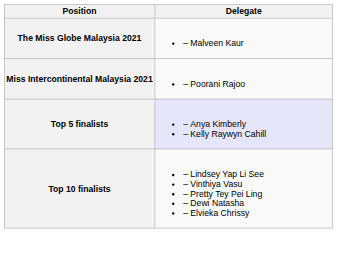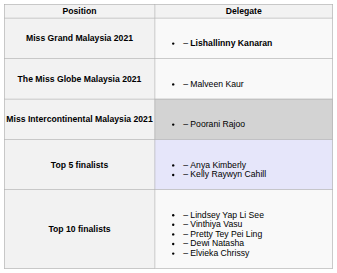 <table class="wikitable" style="font-size: 90%";>
 <tr>
 <th>Position</th>
 <th width=290>Delegate</th>
+</tr>
+<tr>
+<th>Miss Grand Malaysia 2021</th>
+<td><br><ul><li><strong></strong> – <strong>Lishallinny Kanaran</strong></li></ul></td>
 </tr>
 <tr>
 <th>The Miss Globe Malaysia 2021</th>
 <td><br><ul><li><strong></strong> – Malveen Kaur</li></ul></td>
 </tr>
 <tr>
 <th>Miss Intercontinental Malaysia 2021</th>
-<td><br><ul><li><strong></strong> – Poorani Rajoo</li></ul></td>
+<td style="background: lightgrey;"><br><ul><li><strong></strong> – Poorani Rajoo</li></ul></td>
 </tr>
 <tr>
 <th>Top 5 finalists</th>
 <td style="background: lavender;"><br><ul><li><strong></strong> – Anya Kimberly</li><li><strong></strong> – Kelly Raywyn Cahill</li></ul></td>
 </tr>
 <tr>
 <th>Top 10 finalists</th>
 <td><br><ul><li><strong></strong> – Lindsey Yap Li See</li><li><strong></strong> – Vinthiya Vasu</li><li><strong></strong> – Pretty Tey Pei Ling</li><li><strong></strong> – Dewi Natasha</li><li><strong></strong> – Elvieka Chrissy</li></ul></td>
 </tr>
 </table>
